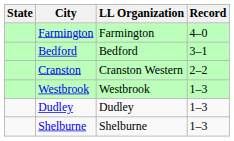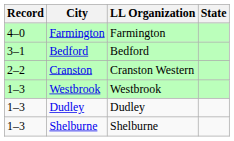 <table class="wikitable">
 <tr>
-<th>State</th>
+<th>Record</th>
 <th>City</th>
 <th>LL Organization</th>
-<th>Record</th>
+<th>State</th>
 </tr>
 <tr bgcolor=#bbffbb>
-<td><strong></strong></td>
+<td>4–0</td>
 <td><a href='#'>Farmington</a></td>
 <td>Farmington</td>
-<td>4–0</td>
+<td><strong></strong></td>
 </tr>
 <tr bgcolor=#bbffbb>
-<td><strong></strong></td>
+<td>3–1</td>
 <td><a href='#'>Bedford</a></td>
 <td>Bedford</td>
-<td>3–1</td>
+<td><strong></strong></td>
 </tr>
 <tr bgcolor=#bbffbb>
-<td><strong></strong></td>
+<td>2–2</td>
 <td><a href='#'>Cranston</a></td>
 <td>Cranston Western</td>
-<td>2–2</td>
+<td><strong></strong></td>
 </tr>
 <tr bgcolor=#bbffbb>
-<td><strong></strong></td>
+<td>1–3</td>
 <td><a href='#'>Westbrook</a></td>
 <td>Westbrook</td>
-<td>1–3</td>
+<td><strong></strong></td>
 </tr>
 <tr>
-<td><strong></strong></td>
+<td>1–3</td>
 <td><a href='#'>Dudley</a></td>
 <td>Dudley</td>
-<td>1–3</td>
+<td><strong></strong></td>
 </tr>
 <tr>
-<td><strong></strong></td>
+<td>1–3</td>
 <td><a href='#'>Shelburne</a></td>
 <td>Shelburne</td>
-<td>1–3</td>
+<td><strong></strong></td>
 </tr>
 </table>
